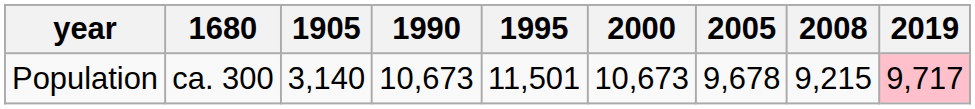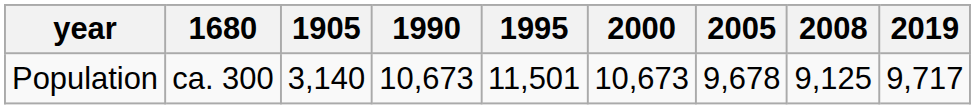 <table class="wikitable">
 <tr>
 <th>year</th>
 <th>1680</th>
 <th>1905</th>
 <th>1990</th>
 <th>1995</th>
 <th>2000</th>
 <th>2005</th>
 <th>2008</th>
 <th>2019</th>
 </tr>
 <tr>
 <td>Population</td>
 <td>ca. 300</td>
 <td>3,140</td>
 <td>10,673</td>
 <td>11,501</td>
 <td>10,673</td>
 <td>9,678</td>
-<td>9,215</td>
-<td style="background: pink;">9,717</td>
+<td>9,125</td>
+<td>9,717</td>
 </tr>
 </table>
